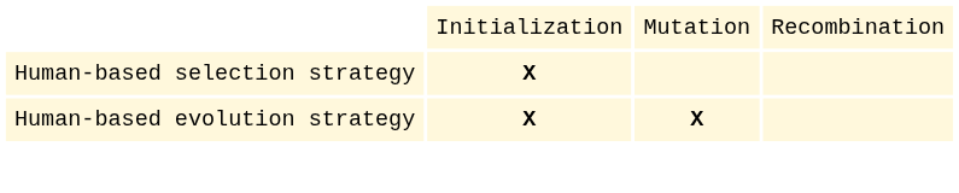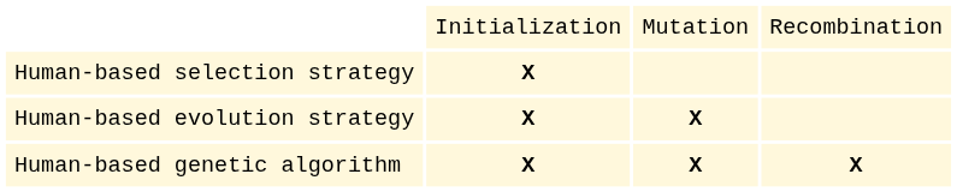 <table cellpadding=5>
 <tr>
 <td></td>
 <td bgcolor=cornsilk>Initialization</td>
 <td bgcolor=cornsilk>Mutation</td>
 <td bgcolor=cornsilk>Recombination</td>
 </tr>
 <tr>
 <td bgcolor=cornsilk>Human-based selection strategy</td>
 <th bgcolor=cornsilk>X</th>
 <th bgcolor=cornsilk></th>
 <th bgcolor=cornsilk></th>
 </tr>
 <tr>
 <td bgcolor=cornsilk>Human-based evolution strategy</td>
 <th bgcolor=cornsilk>X</th>
 <th bgcolor=cornsilk>X</th>
 <th bgcolor=cornsilk></th>
 </tr>
+<tr>
+<td bgcolor=cornsilk>Human-based genetic algorithm</td>
+<th bgcolor=cornsilk>X</th>
+<th bgcolor=cornsilk>X</th>
+<th bgcolor=cornsilk>X</th>
+</tr>
 </table>
